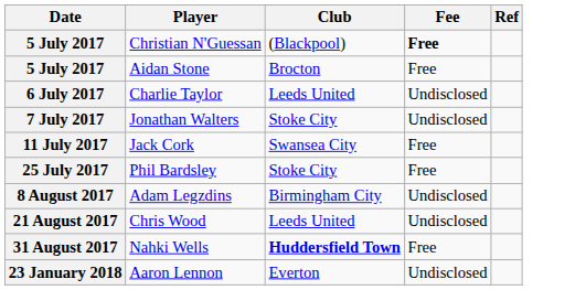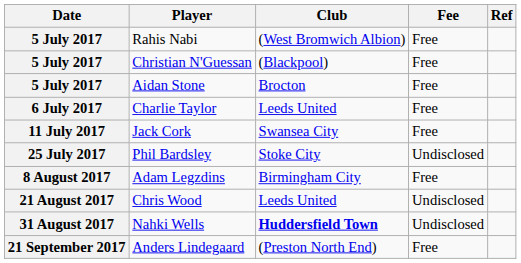 <table class="wikitable plainrowheaders">
 <tr>
 <th scope=col>Date</th>
 <th scope=col>Player</th>
 <th scope=col>Club</th>
 <th scope=col>Fee</th>
 <th scope=col class=unsortable>Ref</th>
 </tr>
 <tr>
 <th scope=row>5 July 2017</th>
+<td>Rahis Nabi</td>
+<td>(<a href='#'>West Bromwich Albion</a>)</td>
+<td>Free</td>
+<td style="text-align:center;"></td>
+</tr>
+<tr>
+<th scope=row>5 July 2017</th>
 <td><a href='#'>Christian N'Guessan</a></td>
 <td>(<a href='#'>Blackpool</a>)</td>
-<td><strong>Free</strong></td>
+<td>Free</td>
 <td style="text-align:center;"></td>
 </tr>
 <tr>
 <th scope=row>5 July 2017</th>
 <td><a href='#'>Aidan Stone</a></td>
 <td><a href='#'>Brocton</a></td>
 <td>Free</td>
 <td style="text-align:center;"></td>
 </tr>
 <tr>
 <th scope=row>6 July 2017</th>
 <td><a href='#'>Charlie Taylor</a></td>
 <td><a href='#'>Leeds United</a></td>
-<td>Undisclosed</td>
-<td style="text-align:center;"></td>
-</tr>
-<tr>
-<th scope=row>7 July 2017</th>
-<td><a href='#'>Jonathan Walters</a></td>
-<td><a href='#'>Stoke City</a></td>
-<td>Undisclosed </td>
+<td>Free</td>
 <td style="text-align:center;"></td>
 </tr>
 <tr>
 <th scope=row>11 July 2017</th>
 <td><a href='#'>Jack Cork</a></td>
 <td><a href='#'>Swansea City</a></td>
 <td>Free</td>
 <td style="text-align:center;"></td>
 </tr>
 <tr>
 <th scope=row>25 July 2017</th>
 <td><a href='#'>Phil Bardsley</a></td>
 <td><a href='#'>Stoke City</a></td>
-<td>Free</td>
+<td>Undisclosed </td>
 <td style="text-align:center;"></td>
 </tr>
 <tr>
 <th scope=row>8 August 2017</th>
 <td><a href='#'>Adam Legzdins</a></td>
 <td><a href='#'>Birmingham City</a></td>
-<td>Undisclosed</td>
+<td>Free</td>
 <td style="text-align:center;"></td>
 </tr>
 <tr>
 <th scope=row>21 August 2017</th>
 <td><a href='#'>Chris Wood</a></td>
 <td><a href='#'>Leeds United</a></td>
 <td>Undisclosed </td>
 <td style="text-align:center;"></td>
 </tr>
 <tr>
 <th scope=row>31 August 2017</th>
 <td><a href='#'>Nahki Wells</a></td>
 <td><strong><a href='#'>Huddersfield Town</a></strong></td>
+<td>Undisclosed</td>
+<td style="text-align:center;"></td>
+</tr>
+<tr>
+<th scope=row>21 September 2017</th>
+<td><a href='#'>Anders Lindegaard</a></td>
+<td>(<a href='#'>Preston North End</a>)</td>
 <td>Free</td>
 <td style="text-align:center;"></td>
 </tr>
-<tr>
-<th scope=row>23 January 2018</th>
-<td><a href='#'>Aaron Lennon</a></td>
-<td><a href='#'>Everton</a></td>
-<td>Undisclosed</td>
-<td style="text-align:center;"></td>
-</tr>
 </table>
